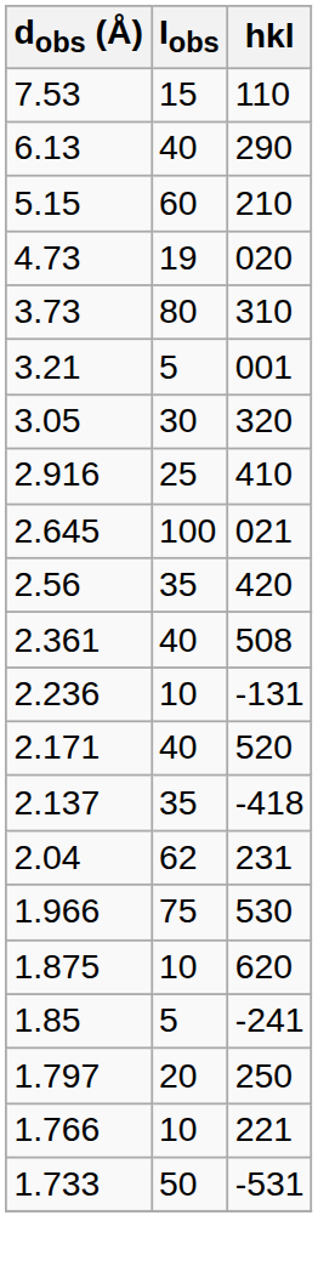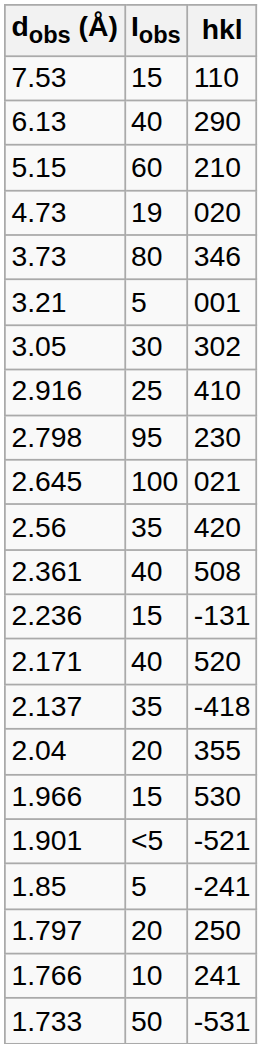 <table class="wikitable">
 <tr>
 <th>d<sub>obs</sub> (Å)</th>
 <th>I<sub>obs</sub></th>
 <th>hkl</th>
 </tr>
 <tr>
 <td>7.53</td>
 <td>15</td>
 <td>110</td>
 </tr>
 <tr>
 <td>6.13</td>
 <td>40</td>
 <td>290</td>
 </tr>
 <tr>
 <td>5.15</td>
 <td>60</td>
 <td>210</td>
 </tr>
 <tr>
 <td>4.73</td>
 <td>19</td>
 <td>020</td>
 </tr>
 <tr>
 <td>3.73</td>
 <td>80</td>
-<td>310</td>
+<td>346</td>
 </tr>
 <tr>
 <td>3.21</td>
 <td>5</td>
 <td>001</td>
 </tr>
 <tr>
 <td>3.05</td>
 <td>30</td>
-<td>320</td>
+<td>302</td>
 </tr>
 <tr>
 <td>2.916</td>
 <td>25</td>
 <td>410</td>
+</tr>
+<tr>
+<td>2.798</td>
+<td>95</td>
+<td>230</td>
 </tr>
 <tr>
 <td>2.645</td>
 <td>100</td>
 <td>021</td>
 </tr>
 <tr>
 <td>2.56</td>
 <td>35</td>
 <td>420</td>
 </tr>
 <tr>
 <td>2.361</td>
 <td>40</td>
 <td>508</td>
 </tr>
 <tr>
 <td>2.236</td>
-<td>10</td>
+<td>15</td>
 <td>-131</td>
 </tr>
 <tr>
 <td>2.171</td>
 <td>40</td>
 <td>520</td>
 </tr>
 <tr>
 <td>2.137</td>
 <td>35</td>
 <td>-418</td>
 </tr>
 <tr>
 <td>2.04</td>
-<td>62</td>
-<td>231</td>
+<td>20</td>
+<td>355</td>
 </tr>
 <tr>
 <td>1.966</td>
-<td>75</td>
+<td>15</td>
 <td>530</td>
 </tr>
 <tr>
-<td>1.875</td>
-<td>10</td>
-<td>620</td>
+<td>1.901</td>
+<td><5</td>
+<td>-521</td>
 </tr>
 <tr>
 <td>1.85</td>
 <td>5</td>
 <td>-241</td>
 </tr>
 <tr>
 <td>1.797</td>
 <td>20</td>
 <td>250</td>
 </tr>
 <tr>
 <td>1.766</td>
 <td>10</td>
-<td>221</td>
+<td>241</td>
 </tr>
 <tr>
 <td>1.733</td>
 <td>50</td>
 <td>-531</td>
 </tr>
 <tr>
 </tr>
 </table>
